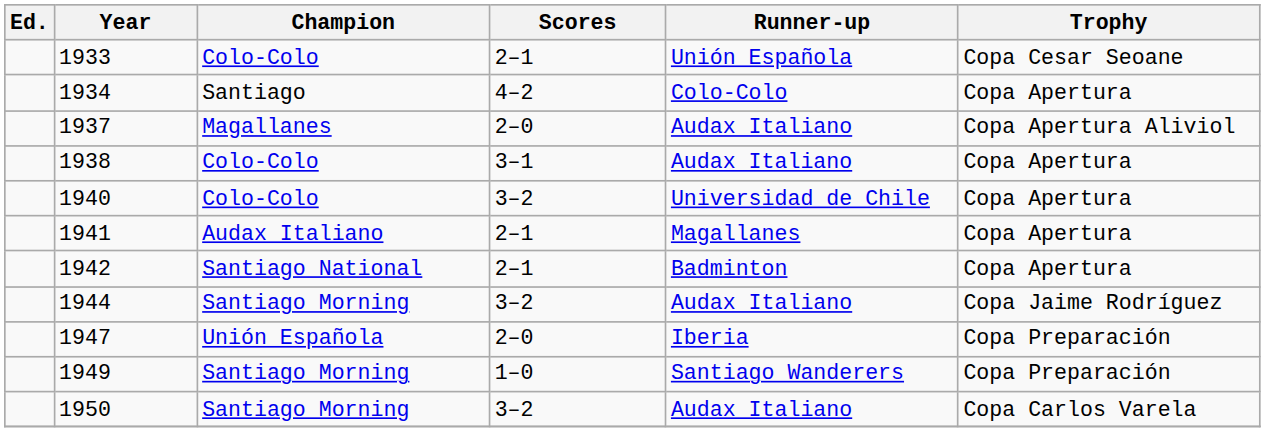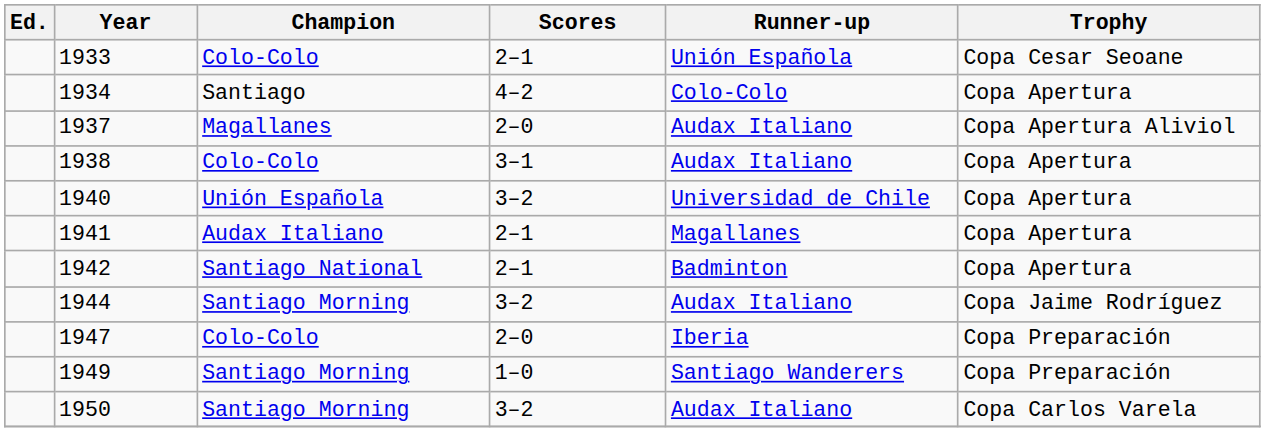 <table class="wikitable sortable" style="text-align:left" width=>
 <tr>
 <th width=px>Ed.</th>
 <th width=80px>Year</th>
 <th width=170px>Champion</th>
 <th width=100px>Scores</th>
 <th width=170px>Runner-up</th>
 <th width=175px>Trophy</th>
 </tr>
 <tr ---->
 <td></td>
 <td>1933</td>
 <td><a href='#'>Colo-Colo</a></td>
 <td>2–1</td>
 <td><a href='#'>Unión Española</a></td>
 <td>Copa Cesar Seoane</td>
 </tr>
 <tr ---->
 <td></td>
 <td>1934</td>
 <td>Santiago</td>
 <td>4–2</td>
 <td><a href='#'>Colo-Colo</a></td>
 <td>Copa Apertura</td>
 </tr>
 <tr ---->
 <td></td>
 <td>1937</td>
 <td><a href='#'>Magallanes</a></td>
 <td>2–0</td>
 <td><a href='#'>Audax Italiano</a></td>
 <td>Copa Apertura Aliviol</td>
 </tr>
 <tr ---->
 <td></td>
 <td>1938</td>
 <td><a href='#'>Colo-Colo</a></td>
 <td>3–1</td>
 <td><a href='#'>Audax Italiano</a></td>
 <td>Copa Apertura</td>
 </tr>
 <tr ---->
 <td></td>
 <td>1940</td>
-<td><a href='#'>Colo-Colo</a></td>
+<td><a href='#'>Unión Española</a></td>
 <td>3–2</td>
 <td><a href='#'>Universidad de Chile</a></td>
 <td>Copa Apertura</td>
 </tr>
 <tr ---->
 <td></td>
 <td>1941</td>
 <td><a href='#'>Audax Italiano</a></td>
 <td>2–1</td>
 <td><a href='#'>Magallanes</a></td>
 <td>Copa Apertura</td>
 </tr>
 <tr ---->
 <td></td>
 <td>1942</td>
 <td><a href='#'>Santiago National</a></td>
 <td>2–1</td>
 <td><a href='#'>Badminton</a></td>
 <td>Copa Apertura</td>
 </tr>
 <tr ---->
 <td></td>
 <td>1944</td>
 <td><a href='#'>Santiago Morning</a></td>
 <td>3–2</td>
 <td><a href='#'>Audax Italiano</a></td>
 <td>Copa Jaime Rodríguez</td>
 </tr>
 <tr ---->
 <td></td>
 <td>1947</td>
-<td><a href='#'>Unión Española</a></td>
+<td><a href='#'>Colo-Colo</a></td>
 <td>2–0</td>
 <td><a href='#'>Iberia</a></td>
 <td>Copa Preparación</td>
 </tr>
 <tr ---->
 <td></td>
 <td>1949</td>
 <td><a href='#'>Santiago Morning</a></td>
 <td>1–0</td>
 <td><a href='#'>Santiago Wanderers</a></td>
 <td>Copa Preparación</td>
 </tr>
 <tr ---->
 <td></td>
 <td>1950</td>
 <td><a href='#'>Santiago Morning</a></td>
 <td>3–2</td>
 <td><a href='#'>Audax Italiano</a></td>
 <td>Copa Carlos Varela</td>
 </tr>
 <tr ---->
 </tr>
 </table>
